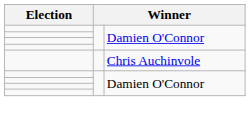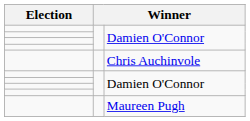 <table class=wikitable>
 <tr>
 <th width=100>Election</th>
 <th width=175 colspan=2>Winner</th>
 </tr>
 <tr>
 <td></td>
 <td rowspan=4 width=5 bgcolor=></td>
 <td rowspan=4><a href='#'>Damien O'Connor</a></td>
 </tr>
 <tr>
 <td></td>
 </tr>
 <tr>
 <td></td>
 </tr>
 <tr>
 <td></td>
 </tr>
 <tr>
 <td></td>
 <td bgcolor=></td>
 <td><a href='#'>Chris Auchinvole</a></td>
 </tr>
 <tr>
 <td></td>
 <td rowspan=4 bgcolor=></td>
 <td rowspan=4>Damien O'Connor</td>
 </tr>
 <tr>
 <td></td>
 </tr>
 <tr>
 <td></td>
 </tr>
 <tr>
 <td></td>
 </tr>
+<tr>
+<td></td>
+<td bgcolor=></td>
+<td><a href='#'>Maureen Pugh</a></td>
+</tr>
 </table>
